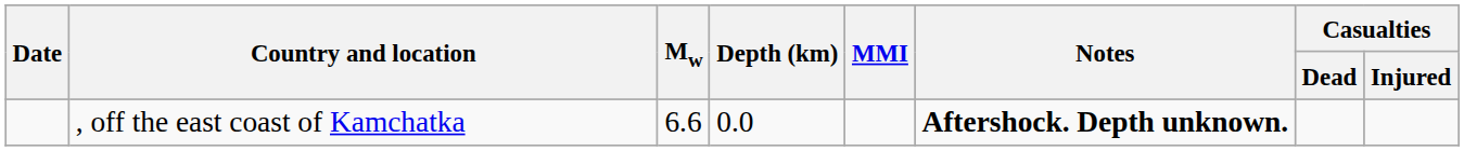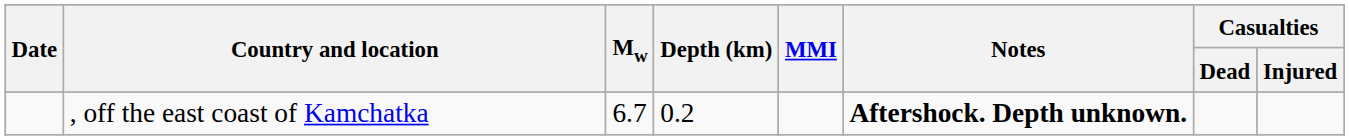 <table class="wikitable sortable sort-under" style="border:1px black; margin-left:1em;">
 <tr>
 <th rowspan="2"><small>Date</small></th>
 <th rowspan="2" style="width: 310px"><small>Country and location</small></th>
 <th rowspan="2"><small>M<sub>w</sub></small></th>
 <th rowspan="2"><small>Depth (km)</small></th>
 <th rowspan="2"><small><a href='#'>MMI</a></small></th>
 <th rowspan="2" class="unsortable"><small>Notes</small></th>
 <th colspan="2"><small>Casualties</small></th>
 </tr>
 <tr>
 <th><small>Dead</small></th>
 <th><small>Injured</small></th>
 </tr>
 <tr>
 <td></td>
 <td>, off the east coast of <a href='#'>Kamchatka</a></td>
-<td>6.6</td>
-<td>0.0</td>
+<td>6.7</td>
+<td>0.2</td>
 <td></td>
 <td><strong>Aftershock. Depth unknown.</strong></td>
 <td></td>
 <td></td>
 </tr>
 </table>
